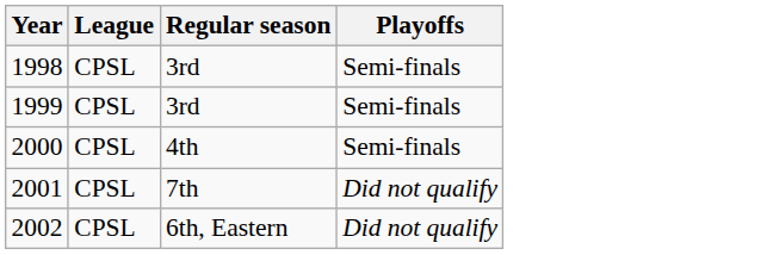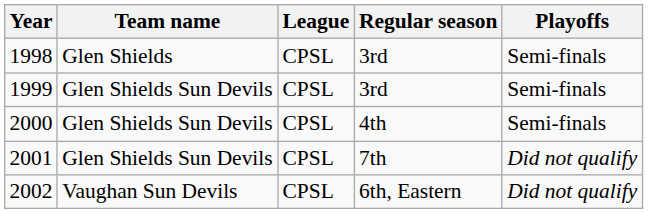 <table class="wikitable">
 <tr>
 <th>Year</th>
+<th>Team name</th>
 <th>League</th>
 <th>Regular season</th>
 <th>Playoffs</th>
 </tr>
 <tr>
 <td>1998</td>
+<td>Glen Shields</td>
 <td>CPSL</td>
 <td>3rd</td>
 <td>Semi-finals</td>
 </tr>
 <tr>
 <td>1999</td>
+<td>Glen Shields Sun Devils</td>
 <td>CPSL</td>
 <td>3rd</td>
 <td>Semi-finals</td>
 </tr>
 <tr>
 <td>2000</td>
+<td>Glen Shields Sun Devils</td>
 <td>CPSL</td>
 <td>4th</td>
 <td>Semi-finals</td>
 </tr>
 <tr>
 <td>2001</td>
+<td>Glen Shields Sun Devils</td>
 <td>CPSL</td>
 <td>7th</td>
 <td><em>Did not qualify</em></td>
 </tr>
 <tr>
 <td>2002</td>
+<td>Vaughan Sun Devils</td>
 <td>CPSL</td>
 <td>6th, Eastern</td>
 <td><em>Did not qualify</em></td>
 </tr>
 </table>
